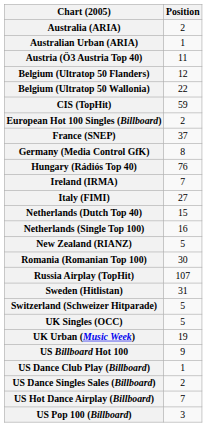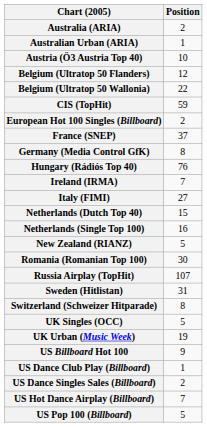 <table class="wikitable plainrowheaders sortable" style="text-align:center;">
 <tr>
 <th>Chart (2005)</th>
 <th>Position</th>
 </tr>
 <tr>
 <th scope="row">Australia (ARIA)</th>
 <td>2</td>
 </tr>
 <tr>
 <th scope="row">Australian Urban (ARIA)</th>
 <td>1</td>
 </tr>
 <tr>
 <th scope="row">Austria (Ö3 Austria Top 40)</th>
-<td>11</td>
+<td>10</td>
 </tr>
 <tr>
 <th scope="row">Belgium (Ultratop 50 Flanders)</th>
 <td>12</td>
 </tr>
 <tr>
 <th scope="row">Belgium (Ultratop 50 Wallonia)</th>
 <td>22</td>
 </tr>
 <tr>
 <th scope="row">CIS (TopHit)</th>
 <td>59</td>
 </tr>
 <tr>
 <th scope="row">European Hot 100 Singles (<em>Billboard</em>)</th>
 <td>2</td>
 </tr>
 <tr>
 <th scope="row">France (SNEP)</th>
 <td>37</td>
 </tr>
 <tr>
 <th scope="row">Germany (Media Control GfK)</th>
 <td>8</td>
 </tr>
 <tr>
 <th scope="row">Hungary (Rádiós Top 40)</th>
 <td>76</td>
 </tr>
 <tr>
 <th scope="row">Ireland (IRMA)</th>
 <td>7</td>
 </tr>
 <tr>
 <th scope="row">Italy (FIMI)</th>
 <td>27</td>
 </tr>
 <tr>
 <th scope="row">Netherlands (Dutch Top 40)</th>
 <td>15</td>
 </tr>
 <tr>
 <th scope="row">Netherlands (Single Top 100)</th>
 <td>16</td>
 </tr>
 <tr>
 <th scope="row">New Zealand (RIANZ)</th>
 <td>5</td>
 </tr>
 <tr>
 <th scope="row">Romania (Romanian Top 100)</th>
 <td>30</td>
 </tr>
 <tr>
 <th scope="row">Russia Airplay (TopHit)</th>
 <td>107</td>
 </tr>
 <tr>
 <th scope="row">Sweden (Hitlistan)</th>
 <td>31</td>
 </tr>
 <tr>
 <th scope="row">Switzerland (Schweizer Hitparade)</th>
-<td>5</td>
+<td>8</td>
 </tr>
 <tr>
 <th scope="row">UK Singles (OCC)</th>
 <td>5</td>
 </tr>
 <tr>
 <th scope="row">UK Urban (<em><a href='#'>Music Week</a></em>)</th>
 <td>19</td>
 </tr>
 <tr>
 <th scope="row">US <em>Billboard</em> Hot 100</th>
 <td>9</td>
 </tr>
 <tr>
 <th scope="row">US Dance Club Play (<em>Billboard</em>)</th>
 <td>1</td>
 </tr>
 <tr>
 <th scope="row">US Dance Singles Sales (<em>Billboard</em>)</th>
 <td>2</td>
 </tr>
 <tr>
 <th scope="row">US Hot Dance Airplay (<em>Billboard</em>)</th>
 <td>7</td>
 </tr>
 <tr>
 <th scope="row">US Pop 100 (<em>Billboard</em>)</th>
-<td>3</td>
+<td>5</td>
 </tr>
 </table>
